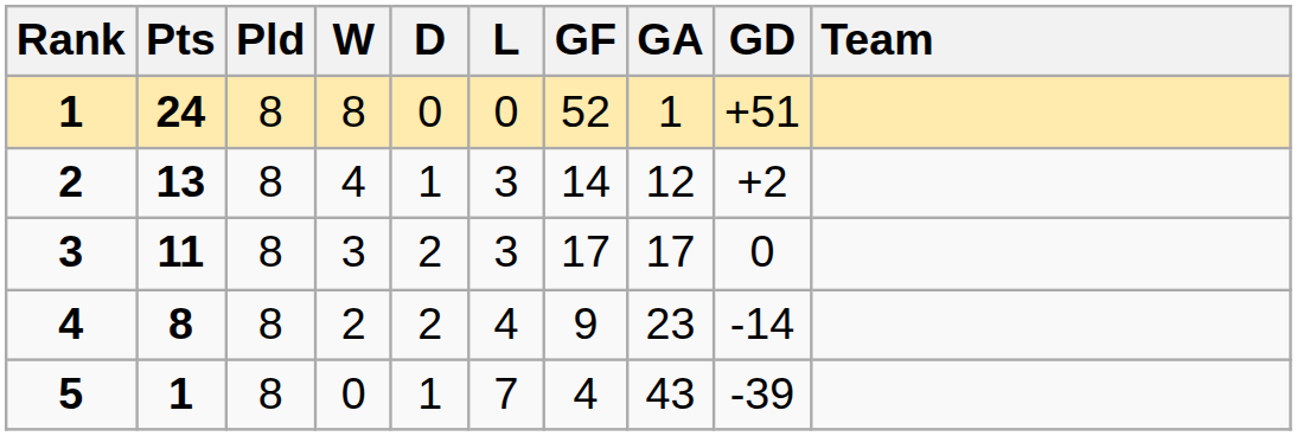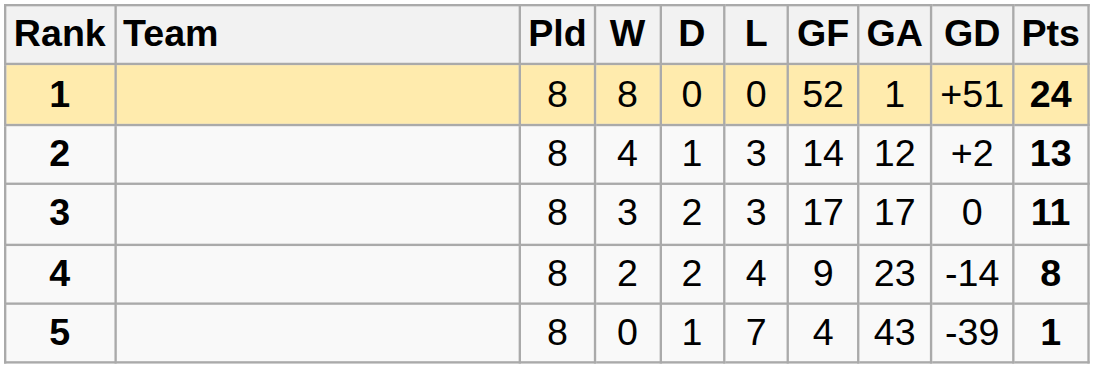 <table class="wikitable" style="text-align: center;">
 <tr>
 <th width=30>Rank</th>
-<th width=20>Pts</th>
+<th width=165 style="text-align:left;">Team</th>
 <th width=20>Pld</th>
 <th width=20>W</th>
 <th width=20>D</th>
 <th width=20>L</th>
 <th width=20>GF</th>
 <th width=20>GA</th>
 <th width=20>GD</th>
-<th width=165 style="text-align:left;">Team</th>
+<th width=20>Pts</th>
 </tr>
 <tr style="background:#ffebad;">
 <td><strong>1</strong></td>
-<td><strong>24</strong></td>
+<td style="text-align:left;"></td>
 <td>8</td>
 <td>8</td>
 <td>0</td>
 <td>0</td>
 <td>52</td>
 <td>1</td>
 <td>+51</td>
-<td style="text-align:left;"></td>
+<td><strong>24</strong></td>
 </tr>
 <tr>
 <td><strong>2</strong></td>
-<td><strong>13</strong></td>
+<td style="text-align:left;"></td>
 <td>8</td>
 <td>4</td>
 <td>1</td>
 <td>3</td>
 <td>14</td>
 <td>12</td>
 <td>+2</td>
-<td style="text-align:left;"></td>
+<td><strong>13</strong></td>
 </tr>
 <tr>
 <td><strong>3</strong></td>
-<td><strong>11</strong></td>
+<td style="text-align:left;"></td>
 <td>8</td>
 <td>3</td>
 <td>2</td>
 <td>3</td>
 <td>17</td>
 <td>17</td>
 <td>0</td>
-<td style="text-align:left;"></td>
+<td><strong>11</strong></td>
 </tr>
 <tr>
 <td><strong>4</strong></td>
-<td><strong>8</strong></td>
+<td style="text-align:left;"></td>
 <td>8</td>
 <td>2</td>
 <td>2</td>
 <td>4</td>
 <td>9</td>
 <td>23</td>
 <td>-14</td>
-<td style="text-align:left;"></td>
+<td><strong>8</strong></td>
 </tr>
 <tr>
 <td><strong>5</strong></td>
-<td><strong>1</strong></td>
+<td style="text-align:left;"></td>
 <td>8</td>
 <td>0</td>
 <td>1</td>
 <td>7</td>
 <td>4</td>
 <td>43</td>
 <td>-39</td>
-<td style="text-align:left;"></td>
+<td><strong>1</strong></td>
 </tr>
 </table>
